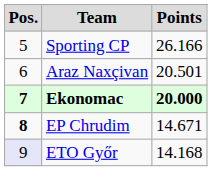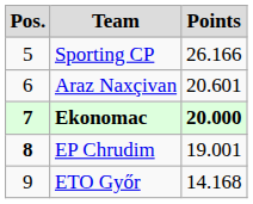 <table class="wikitable" style="text-align:center">
 <tr>
 <th style="background:#DCDCDC">Pos.</th>
 <th style="background:#DCDCDC">Team</th>
 <th style="background:#DCDCDC">Points</th>
 </tr>
 <tr>
 <td>5</td>
 <td align=left> <a href='#'>Sporting CP</a></td>
 <td>26.166</td>
 </tr>
 <tr>
 <td>6</td>
 <td align=left> <a href='#'>Araz Naxçivan</a></td>
-<td>20.501</td>
+<td>20.601</td>
 </tr>
 <tr style="background:#dfd">
 <td><strong>7</strong></td>
 <td align=left> <strong>Ekonomac</strong></td>
 <td><strong>20.000</strong></td>
 </tr>
 <tr>
 <td><strong>8</strong></td>
 <td align=left> <a href='#'>EP Chrudim</a></td>
-<td>14.671</td>
+<td>19.001</td>
 </tr>
 <tr>
-<td style="background: lavender;">9</td>
+<td>9</td>
 <td align=left> <a href='#'>ETO Győr</a></td>
 <td>14.168</td>
 </tr>
 </table>
